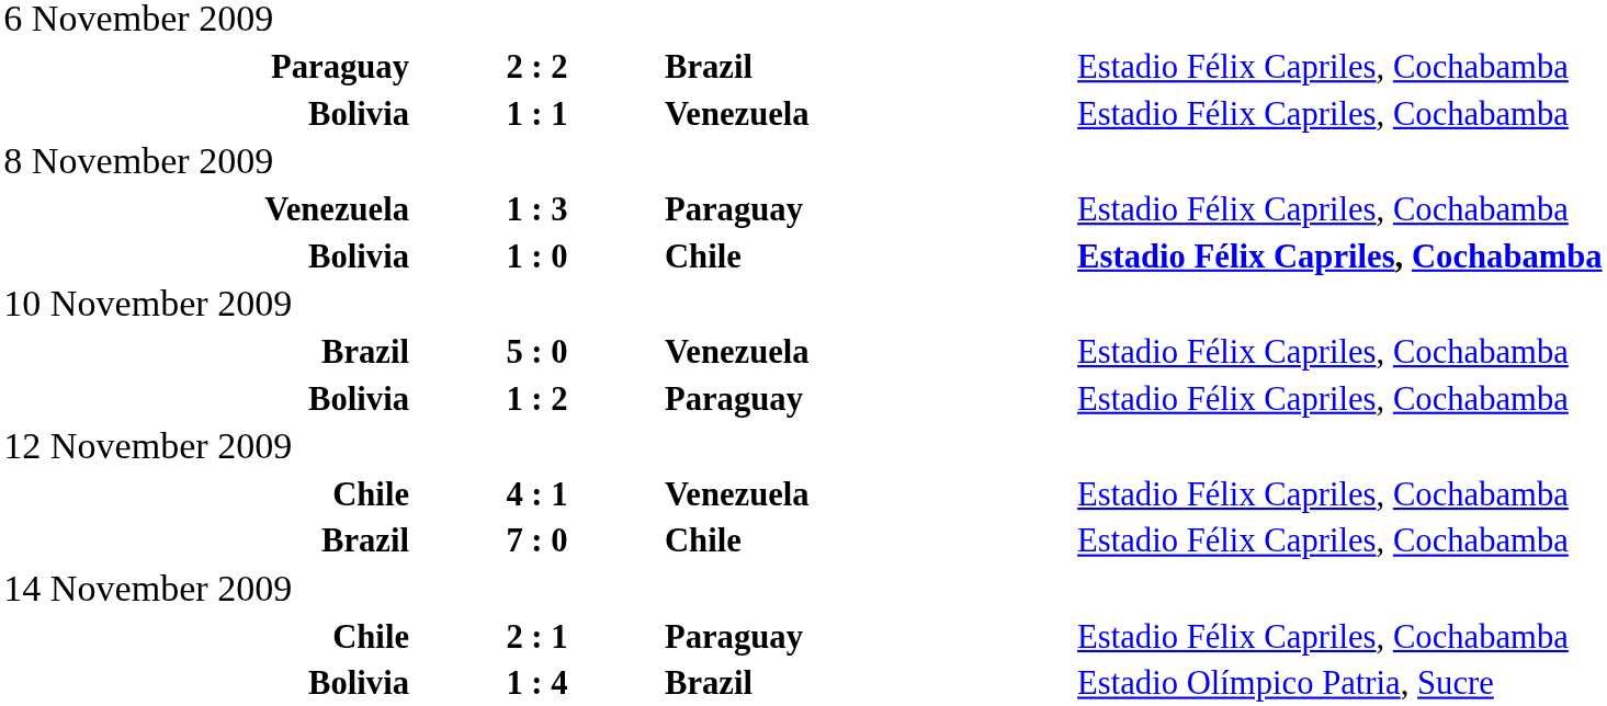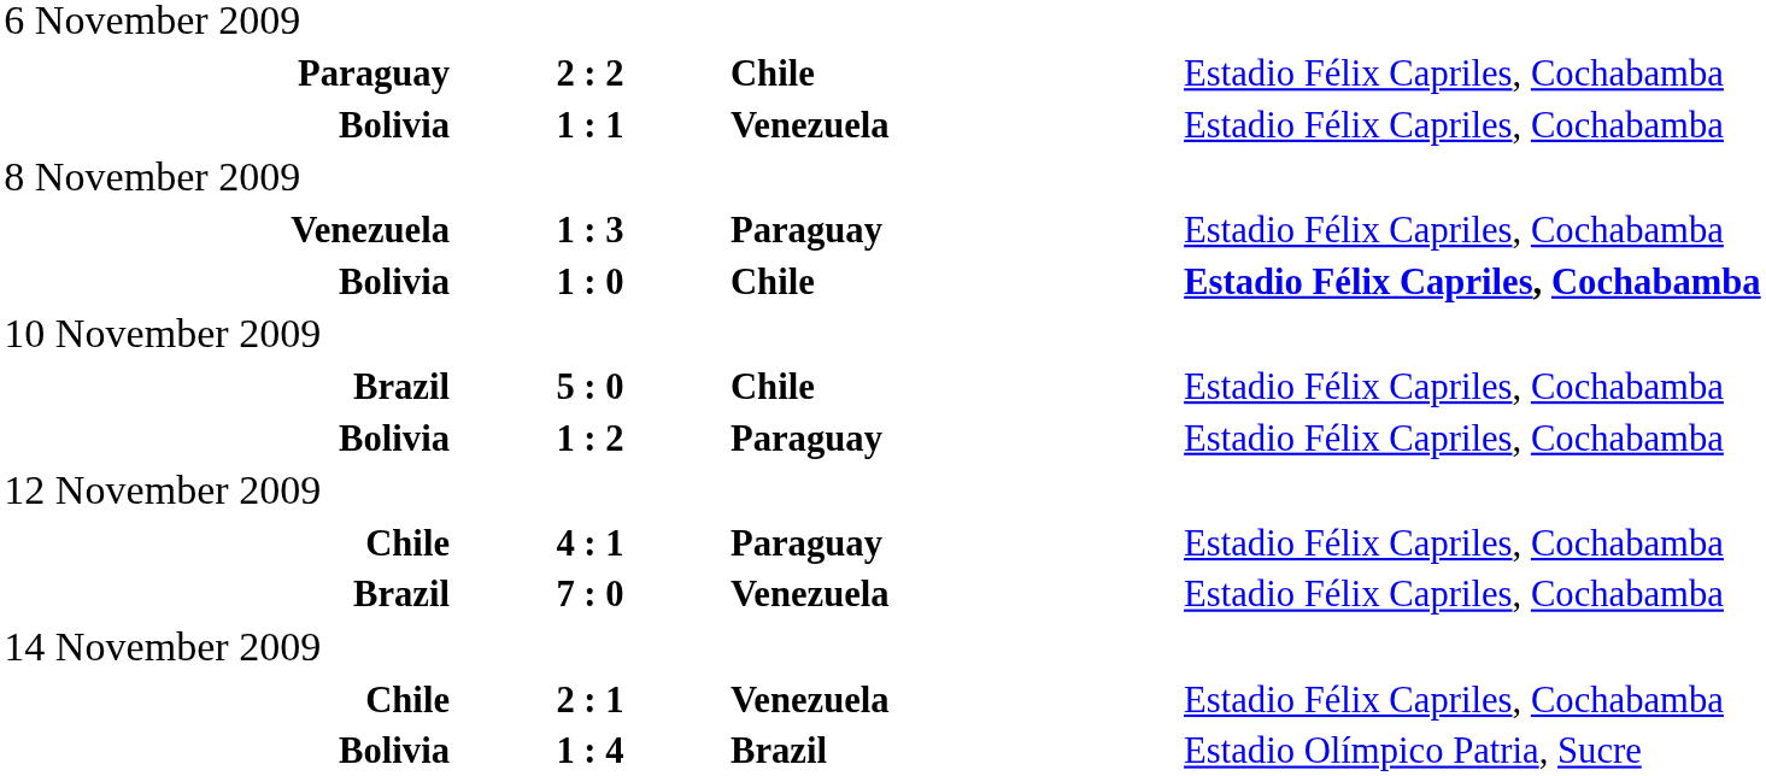 <table width=100% cellspacing=1>
 <tr>
 <th width=20%></th>
 <th width=12%></th>
 <th width=20%></th>
 <th width=33%></th>
 </tr>
 <tr>
 <td>6 November 2009</td>
 </tr>
 <tr style=font-size:90%>
 <td align=right><strong>Paraguay</strong></td>
 <td align=center><strong>2 : 2</strong></td>
-<td><strong>Brazil</strong></td>
+<td><strong>Chile</strong></td>
 <td><a href='#'>Estadio Félix Capriles</a>, <a href='#'>Cochabamba</a></td>
 <td></td>
 </tr>
 <tr style=font-size:90%>
 <td align=right><strong>Bolivia</strong></td>
 <td align=center><strong>1 : 1</strong></td>
 <td><strong>Venezuela</strong></td>
 <td><a href='#'>Estadio Félix Capriles</a>, <a href='#'>Cochabamba</a></td>
 <td></td>
 </tr>
 <tr>
 <td>8 November 2009</td>
 </tr>
 <tr style=font-size:90%>
 <td align=right><strong>Venezuela</strong></td>
 <td align=center><strong>1 : 3</strong></td>
 <td><strong>Paraguay</strong></td>
 <td><a href='#'>Estadio Félix Capriles</a>, <a href='#'>Cochabamba</a></td>
 <td></td>
 </tr>
 <tr style=font-size:90%>
 <td align=right><strong>Bolivia</strong></td>
 <td align=center><strong>1 : 0</strong></td>
 <td><strong>Chile</strong></td>
 <td><strong><a href='#'>Estadio Félix Capriles</a>, <a href='#'>Cochabamba</a></strong></td>
 <td></td>
 </tr>
 <tr>
 <td>10 November 2009</td>
 </tr>
 <tr style=font-size:90%>
 <td align=right><strong>Brazil</strong></td>
 <td align=center><strong>5 : 0</strong></td>
-<td><strong>Venezuela</strong></td>
+<td><strong>Chile</strong></td>
 <td><a href='#'>Estadio Félix Capriles</a>, <a href='#'>Cochabamba</a></td>
 <td></td>
 </tr>
 <tr style=font-size:90%>
 <td align=right><strong>Bolivia</strong></td>
 <td align=center><strong>1 : 2</strong></td>
 <td><strong>Paraguay</strong></td>
 <td><a href='#'>Estadio Félix Capriles</a>, <a href='#'>Cochabamba</a></td>
 <td></td>
 </tr>
 <tr>
 <td>12 November 2009</td>
 </tr>
 <tr style=font-size:90%>
 <td align=right><strong>Chile</strong></td>
 <td align=center><strong>4 : 1</strong></td>
-<td><strong>Venezuela</strong></td>
+<td><strong>Paraguay</strong></td>
 <td><a href='#'>Estadio Félix Capriles</a>, <a href='#'>Cochabamba</a></td>
 <td></td>
 </tr>
 <tr style=font-size:90%>
 <td align=right><strong>Brazil</strong></td>
 <td align=center><strong>7 : 0</strong></td>
-<td><strong>Chile</strong></td>
+<td><strong>Venezuela</strong></td>
 <td><a href='#'>Estadio Félix Capriles</a>, <a href='#'>Cochabamba</a></td>
 <td></td>
 </tr>
 <tr>
 <td>14 November 2009</td>
 </tr>
 <tr style=font-size:90%>
 <td align=right><strong>Chile</strong></td>
 <td align=center><strong>2 : 1</strong></td>
-<td><strong>Paraguay</strong></td>
+<td><strong>Venezuela</strong></td>
 <td><a href='#'>Estadio Félix Capriles</a>, <a href='#'>Cochabamba</a></td>
 <td></td>
 </tr>
 <tr style=font-size:90%>
 <td align=right><strong>Bolivia</strong></td>
 <td align=center><strong>1 : 4</strong></td>
 <td><strong>Brazil</strong></td>
 <td><a href='#'>Estadio Olímpico Patria</a>, <a href='#'>Sucre</a></td>
 <td></td>
 </tr>
 </table>
